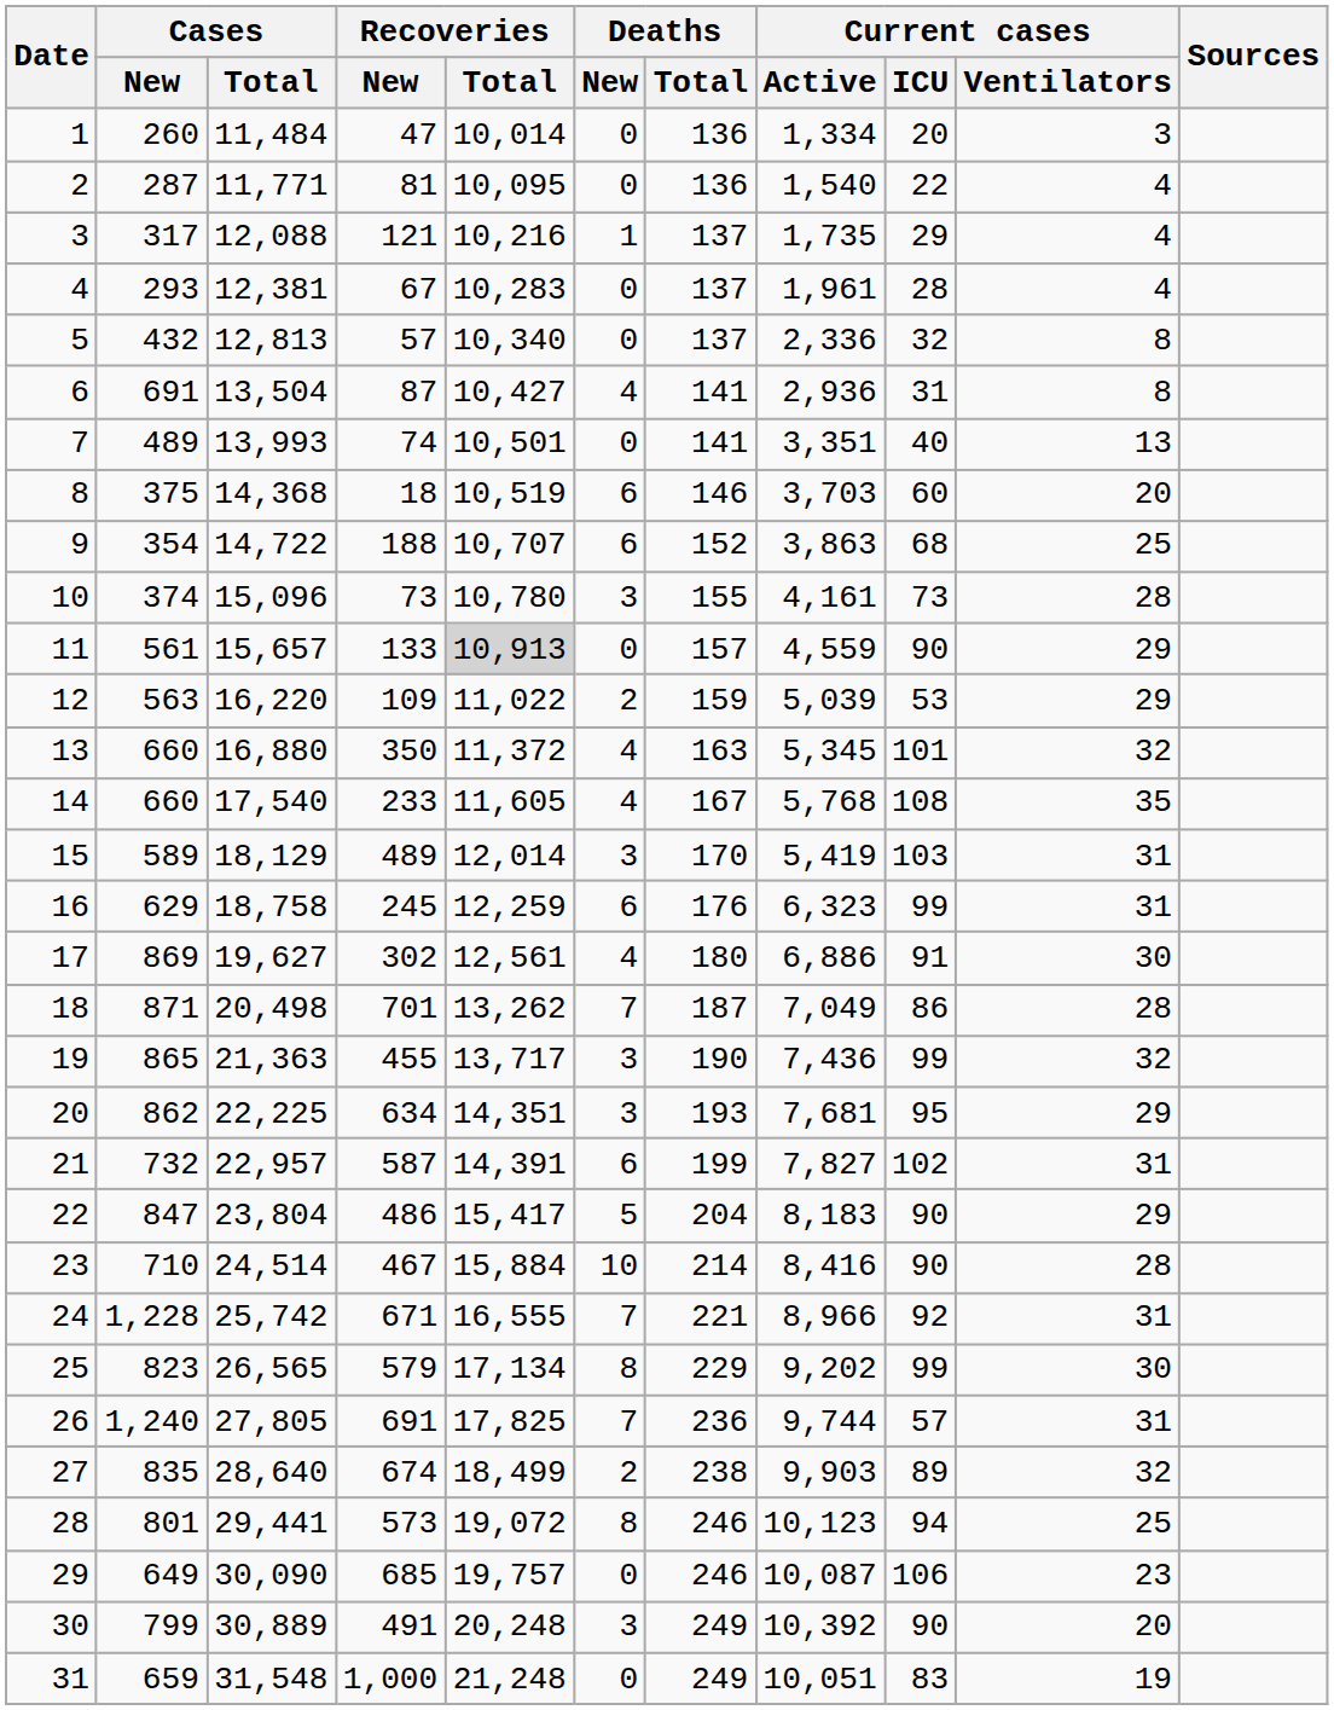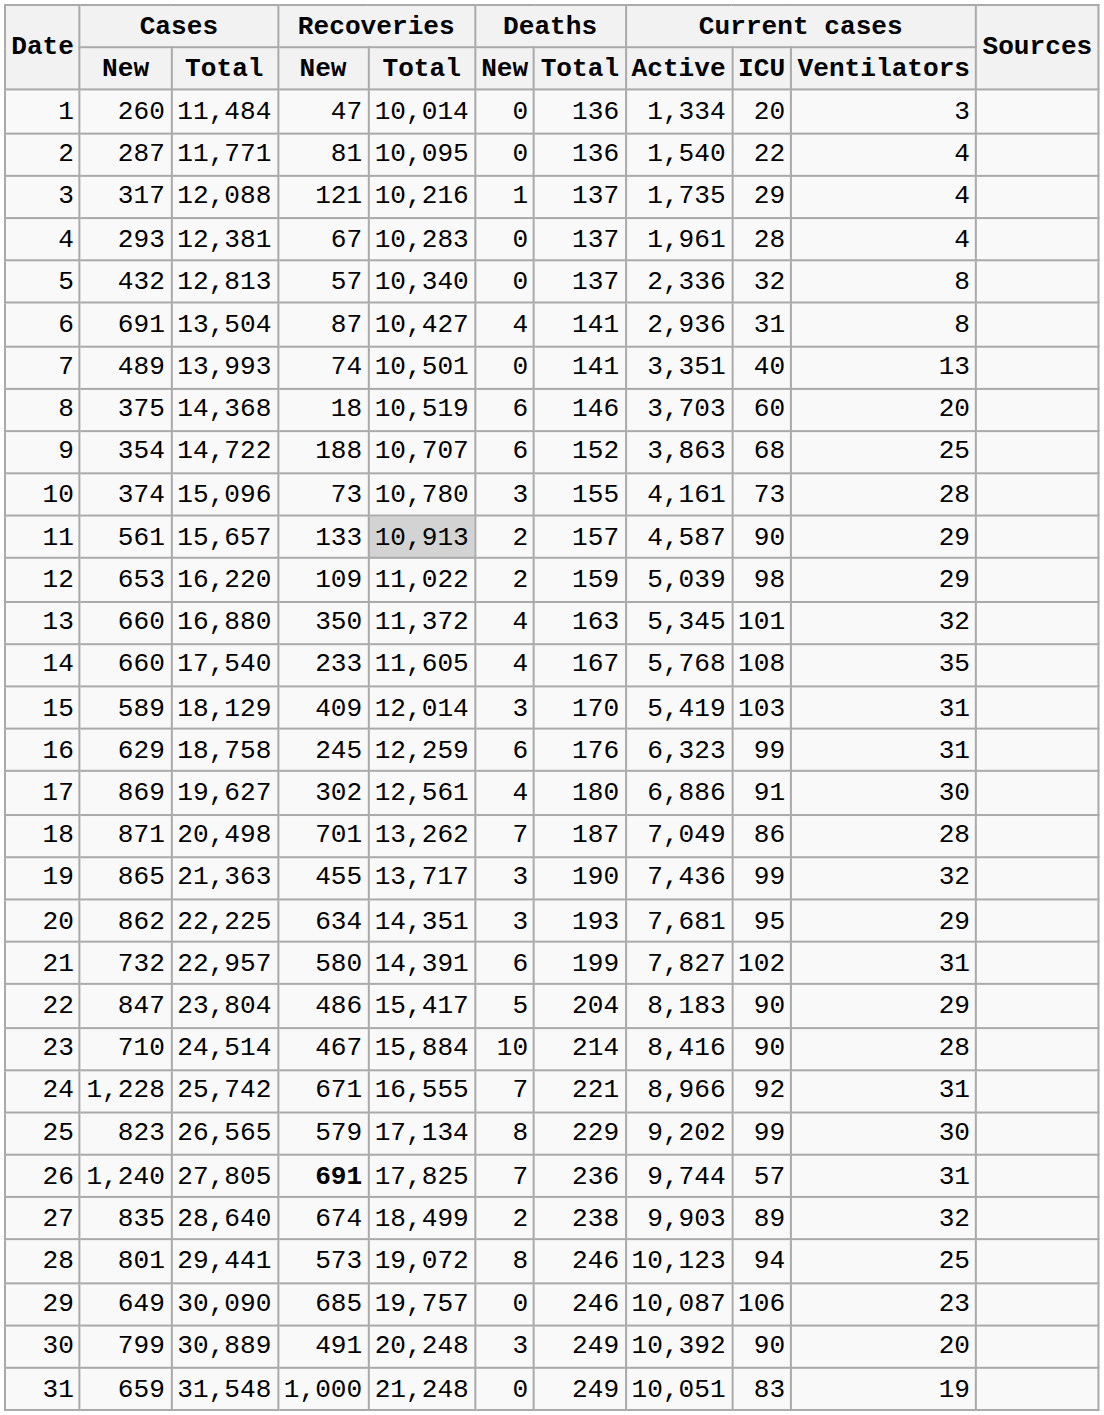 <table class="wikitable sortable mw-collapsible mw-collapsed sticky-header-multi sort-under" style="text-align:right;">
 <tr>
 <th rowspan=2>Date</th>
 <th colspan=2>Cases</th>
 <th colspan=2>Recoveries</th>
 <th colspan=2>Deaths</th>
 <th colspan=3>Current cases</th>
 <th rowspan=2 class="unsortable">Sources</th>
 </tr>
 <tr>
 <th>New</th>
 <th>Total</th>
 <th>New</th>
 <th>Total</th>
 <th>New</th>
 <th>Total</th>
 <th>Active</th>
 <th>ICU</th>
 <th>Ventilators</th>
 </tr>
 <tr>
 <td>1</td>
 <td>260</td>
 <td>11,484</td>
 <td>47</td>
 <td>10,014</td>
 <td>0</td>
 <td>136</td>
 <td>1,334</td>
 <td>20</td>
 <td>3</td>
 <td></td>
 </tr>
 <tr>
 <td>2</td>
 <td>287</td>
 <td>11,771</td>
 <td>81</td>
 <td>10,095</td>
 <td>0</td>
 <td>136</td>
 <td>1,540</td>
 <td>22</td>
 <td>4</td>
 <td></td>
 </tr>
 <tr>
 <td>3</td>
 <td>317</td>
 <td>12,088</td>
 <td>121</td>
 <td>10,216</td>
 <td>1</td>
 <td>137</td>
 <td>1,735</td>
 <td>29</td>
 <td>4</td>
 <td></td>
 </tr>
 <tr>
 <td>4</td>
 <td>293</td>
 <td>12,381</td>
 <td>67</td>
 <td>10,283</td>
 <td>0</td>
 <td>137</td>
 <td>1,961</td>
 <td>28</td>
 <td>4</td>
 <td></td>
 </tr>
 <tr>
 <td>5</td>
 <td>432</td>
 <td>12,813</td>
 <td>57</td>
 <td>10,340</td>
 <td>0</td>
 <td>137</td>
 <td>2,336</td>
 <td>32</td>
 <td>8</td>
 <td></td>
 </tr>
 <tr>
 <td>6</td>
 <td>691</td>
 <td>13,504</td>
 <td>87</td>
 <td>10,427</td>
 <td>4</td>
 <td>141</td>
 <td>2,936</td>
 <td>31</td>
 <td>8</td>
 <td></td>
 </tr>
 <tr>
 <td>7</td>
 <td>489</td>
 <td>13,993</td>
 <td>74</td>
 <td>10,501</td>
 <td>0</td>
 <td>141</td>
 <td>3,351</td>
 <td>40</td>
 <td>13</td>
 <td></td>
 </tr>
 <tr>
 <td>8</td>
 <td>375</td>
 <td>14,368</td>
 <td>18</td>
 <td>10,519</td>
 <td>6</td>
 <td>146</td>
 <td>3,703</td>
 <td>60</td>
 <td>20</td>
 <td></td>
 </tr>
 <tr>
 <td>9</td>
 <td>354</td>
 <td>14,722</td>
 <td>188</td>
 <td>10,707</td>
 <td>6</td>
 <td>152</td>
 <td>3,863</td>
 <td>68</td>
 <td>25</td>
 <td></td>
 </tr>
 <tr>
 <td>10</td>
 <td>374</td>
 <td>15,096</td>
 <td>73</td>
 <td>10,780</td>
 <td>3</td>
 <td>155</td>
 <td>4,161</td>
 <td>73</td>
 <td>28</td>
 <td></td>
 </tr>
 <tr>
 <td>11</td>
 <td>561</td>
 <td>15,657</td>
 <td>133</td>
 <td style="background: lightgrey;">10,913</td>
-<td>0</td>
+<td>2</td>
 <td>157</td>
-<td>4,559</td>
+<td>4,587</td>
 <td>90</td>
 <td>29</td>
 <td></td>
 </tr>
 <tr>
 <td>12</td>
-<td>563</td>
+<td>653</td>
 <td>16,220</td>
 <td>109</td>
 <td>11,022</td>
 <td>2</td>
 <td>159</td>
 <td>5,039</td>
-<td>53</td>
+<td>98</td>
 <td>29</td>
 <td></td>
 </tr>
 <tr>
 <td>13</td>
 <td>660</td>
 <td>16,880</td>
 <td>350</td>
 <td>11,372</td>
 <td>4</td>
 <td>163</td>
 <td>5,345</td>
 <td>101</td>
 <td>32</td>
 <td></td>
 </tr>
 <tr>
 <td>14</td>
 <td>660</td>
 <td>17,540</td>
 <td>233</td>
 <td>11,605</td>
 <td>4</td>
 <td>167</td>
 <td>5,768</td>
 <td>108</td>
 <td>35</td>
 <td></td>
 </tr>
 <tr>
 <td>15</td>
 <td>589</td>
 <td>18,129</td>
-<td>489</td>
+<td>409</td>
 <td>12,014</td>
 <td>3</td>
 <td>170</td>
 <td>5,419</td>
 <td>103</td>
 <td>31</td>
 <td></td>
 </tr>
 <tr>
 <td>16</td>
 <td>629</td>
 <td>18,758</td>
 <td>245</td>
 <td>12,259</td>
 <td>6</td>
 <td>176</td>
 <td>6,323</td>
 <td>99</td>
 <td>31</td>
 <td></td>
 </tr>
 <tr>
 <td>17</td>
 <td>869</td>
 <td>19,627</td>
 <td>302</td>
 <td>12,561</td>
 <td>4</td>
 <td>180</td>
 <td>6,886</td>
 <td>91</td>
 <td>30</td>
 <td></td>
 </tr>
 <tr>
 <td>18</td>
 <td>871</td>
 <td>20,498</td>
 <td>701</td>
 <td>13,262</td>
 <td>7</td>
 <td>187</td>
 <td>7,049</td>
 <td>86</td>
 <td>28</td>
 <td></td>
 </tr>
 <tr>
 <td>19</td>
 <td>865</td>
 <td>21,363</td>
 <td>455</td>
 <td>13,717</td>
 <td>3</td>
 <td>190</td>
 <td>7,436</td>
 <td>99</td>
 <td>32</td>
 <td></td>
 </tr>
 <tr>
 <td>20</td>
 <td>862</td>
 <td>22,225</td>
 <td>634</td>
 <td>14,351</td>
 <td>3</td>
 <td>193</td>
 <td>7,681</td>
 <td>95</td>
 <td>29</td>
 <td></td>
 </tr>
 <tr>
 <td>21</td>
 <td>732</td>
 <td>22,957</td>
-<td>587</td>
+<td>580</td>
 <td>14,391</td>
 <td>6</td>
 <td>199</td>
 <td>7,827</td>
 <td>102</td>
 <td>31</td>
 <td></td>
 </tr>
 <tr>
 <td>22</td>
 <td>847</td>
 <td>23,804</td>
 <td>486</td>
 <td>15,417</td>
 <td>5</td>
 <td>204</td>
 <td>8,183</td>
 <td>90</td>
 <td>29</td>
 <td></td>
 </tr>
 <tr>
 <td>23</td>
 <td>710</td>
 <td>24,514</td>
 <td>467</td>
 <td>15,884</td>
 <td>10</td>
 <td>214</td>
 <td>8,416</td>
 <td>90</td>
 <td>28</td>
 <td></td>
 </tr>
 <tr>
 <td>24</td>
 <td>1,228</td>
 <td>25,742</td>
 <td>671</td>
 <td>16,555</td>
 <td>7</td>
 <td>221</td>
 <td>8,966</td>
 <td>92</td>
 <td>31</td>
 <td></td>
 </tr>
 <tr>
 <td>25</td>
 <td>823</td>
 <td>26,565</td>
 <td>579</td>
 <td>17,134</td>
 <td>8</td>
 <td>229</td>
 <td>9,202</td>
 <td>99</td>
 <td>30</td>
 <td></td>
 </tr>
 <tr>
 <td>26</td>
 <td>1,240</td>
 <td>27,805</td>
-<td>691</td>
+<td><strong>691</strong></td>
 <td>17,825</td>
 <td>7</td>
 <td>236</td>
 <td>9,744</td>
 <td>57</td>
 <td>31</td>
 <td></td>
 </tr>
 <tr>
 <td>27</td>
 <td>835</td>
 <td>28,640</td>
 <td>674</td>
 <td>18,499</td>
 <td>2</td>
 <td>238</td>
 <td>9,903</td>
 <td>89</td>
 <td>32</td>
 <td></td>
 </tr>
 <tr>
 <td>28</td>
 <td>801</td>
 <td>29,441</td>
 <td>573</td>
 <td>19,072</td>
 <td>8</td>
 <td>246</td>
 <td>10,123</td>
 <td>94</td>
 <td>25</td>
 <td></td>
 </tr>
 <tr>
 <td>29</td>
 <td>649</td>
 <td>30,090</td>
 <td>685</td>
 <td>19,757</td>
 <td>0</td>
 <td>246</td>
 <td>10,087</td>
 <td>106</td>
 <td>23</td>
 <td></td>
 </tr>
 <tr>
 <td>30</td>
 <td>799</td>
 <td>30,889</td>
 <td>491</td>
 <td>20,248</td>
 <td>3</td>
 <td>249</td>
 <td>10,392</td>
 <td>90</td>
 <td>20</td>
 <td></td>
 </tr>
 <tr>
 <td>31</td>
 <td>659</td>
 <td>31,548</td>
 <td>1,000</td>
 <td>21,248</td>
 <td>0</td>
 <td>249</td>
 <td>10,051</td>
 <td>83</td>
 <td>19</td>
 <td></td>
 </tr>
 </table>
